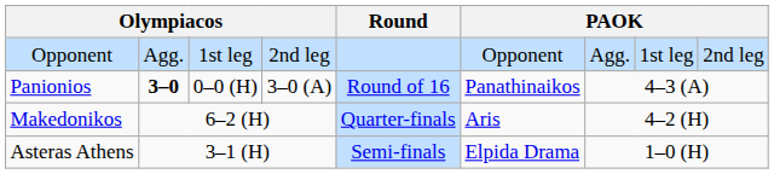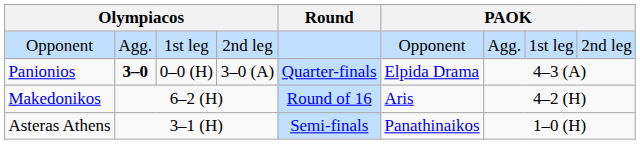 <table class="wikitable" style="text-align:center">
 <tr>
 <th colspan="4">Olympiacos</th>
 <th>Round</th>
 <th colspan="4">PAOK</th>
 </tr>
 <tr style="background:#C1E0FF">
 <td>Opponent</td>
 <td>Agg.</td>
 <td>1st leg</td>
 <td>2nd leg</td>
 <td></td>
 <td>Opponent</td>
 <td>Agg.</td>
 <td>1st leg</td>
 <td>2nd leg</td>
 </tr>
 <tr>
 <td style="text-align:left"><a href='#'>Panionios</a></td>
 <td><strong>3–0</strong></td>
 <td>0–0  (H)</td>
 <td>3–0 (A)</td>
-<td style="background:#C1E0FF"><a href='#'>Round of 16</a></td>
-<td style="text-align:left"><a href='#'>Panathinaikos</a></td>
+<td style="background:#C1E0FF"><a href='#'>Quarter-finals</a></td>
+<td style="text-align:left"><a href='#'>Elpida Drama</a></td>
 <td colspan=3>4–3 (A)</td>
 </tr>
 <tr>
 <td style="text-align:left"><a href='#'>Makedonikos</a></td>
 <td colspan=3>6–2 (H)</td>
-<td style="background:#C1E0FF"><a href='#'>Quarter-finals</a></td>
+<td style="background:#C1E0FF"><a href='#'>Round of 16</a></td>
 <td style="text-align:left"><a href='#'>Aris</a></td>
 <td colspan=3>4–2  (H)</td>
 </tr>
 <tr>
 <td style="text-align:left">Asteras Athens</td>
 <td colspan=3>3–1 (H)</td>
 <td style="background:#C1E0FF"><a href='#'>Semi-finals</a></td>
-<td style="text-align:left"><a href='#'>Elpida Drama</a></td>
+<td style="text-align:left"><a href='#'>Panathinaikos</a></td>
 <td colspan=3>1–0 (H)</td>
 </tr>
 </table>
